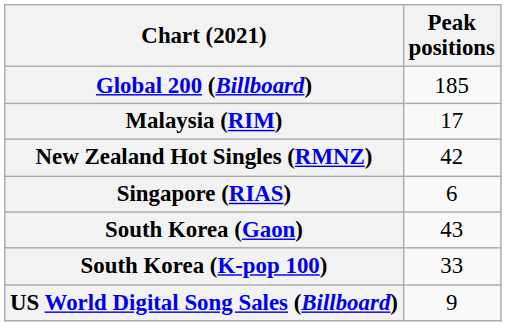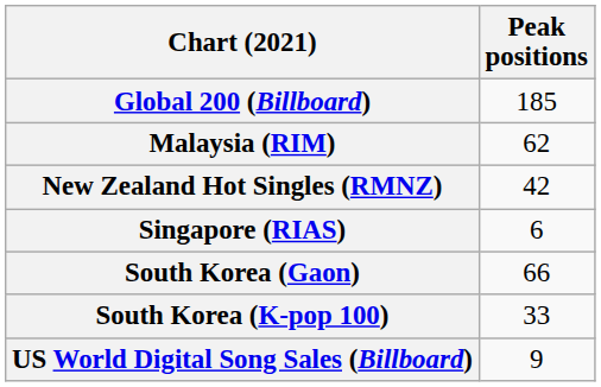 <table class="wikitable sortable plainrowheaders" style="text-align:center">
 <tr>
 <th scope="col">Chart (2021)</th>
 <th scope="col">Peak<br>positions</th>
 </tr>
 <tr>
 <th scope="row"><a href='#'>Global 200</a> (<em><a href='#'>Billboard</a></em>)</th>
 <td>185</td>
 </tr>
 <tr>
 <th scope="row">Malaysia (<a href='#'>RIM</a>)</th>
-<td>17</td>
+<td>62</td>
 </tr>
 <tr>
 <th scope="row">New Zealand Hot Singles (<a href='#'>RMNZ</a>)</th>
 <td>42</td>
 </tr>
 <tr>
 <th scope="row">Singapore (<a href='#'>RIAS</a>)</th>
 <td>6</td>
 </tr>
 <tr>
 <th scope="row">South Korea (<a href='#'>Gaon</a>)</th>
-<td>43</td>
+<td>66</td>
 </tr>
 <tr>
 <th scope="row">South Korea (<a href='#'>K-pop 100</a>)</th>
 <td>33</td>
 </tr>
 <tr>
 <th scope="row">US <a href='#'>World Digital Song Sales</a> (<em><a href='#'>Billboard</a></em>)</th>
 <td>9</td>
 </tr>
 </table>
